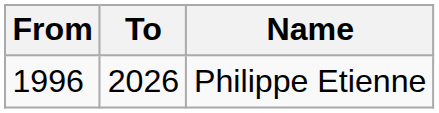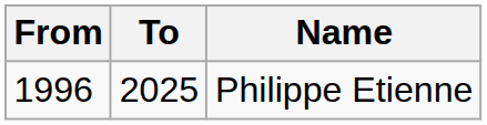 <table class="wikitable">
 <tr>
 <th>From</th>
 <th>To</th>
 <th>Name</th>
 </tr>
 <tr>
 <td>1996</td>
-<td>2026</td>
+<td>2025</td>
 <td>Philippe Etienne</td>
 </tr>
 </table>
